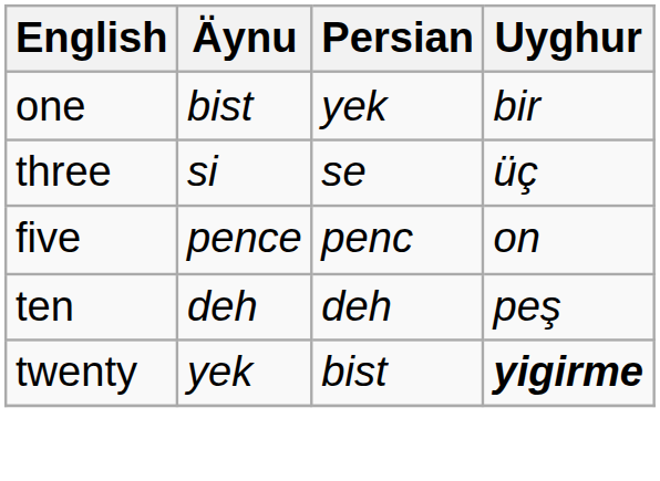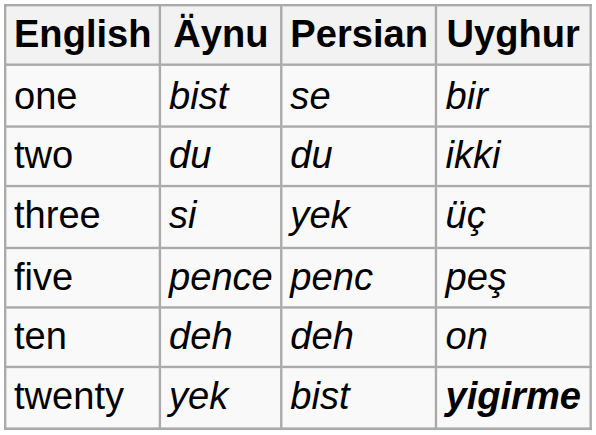 <table class="wikitable">
 <tr>
 <th>English</th>
 <th>Äynu</th>
 <th>Persian</th>
 <th>Uyghur</th>
 </tr>
 <tr>
 <td>one</td>
 <td><em>bist</em></td>
-<td><em>yek</em></td>
+<td><em>se</em></td>
 <td><em>bir</em></td>
+</tr>
+<tr>
+<td>two</td>
+<td><em>du</em></td>
+<td><em>du</em></td>
+<td><em>ikki</em></td>
 </tr>
 <tr>
 <td>three</td>
 <td><em>si</em></td>
-<td><em>se</em></td>
+<td><em>yek</em></td>
 <td><em>üç</em></td>
 </tr>
 <tr>
 <td>five</td>
 <td><em>pence</em></td>
 <td><em>penc</em></td>
-<td><em>on</em></td>
+<td><em>peş</em></td>
 </tr>
 <tr>
 <td>ten</td>
 <td><em>deh</em></td>
 <td><em>deh</em></td>
-<td><em>peş</em></td>
+<td><em>on</em></td>
 </tr>
 <tr>
 <td>twenty</td>
 <td><em>yek</em></td>
 <td><em>bist</em></td>
 <td><strong><em>yigirme</em></strong></td>
 </tr>
 <tr>
 </tr>
 </table>
